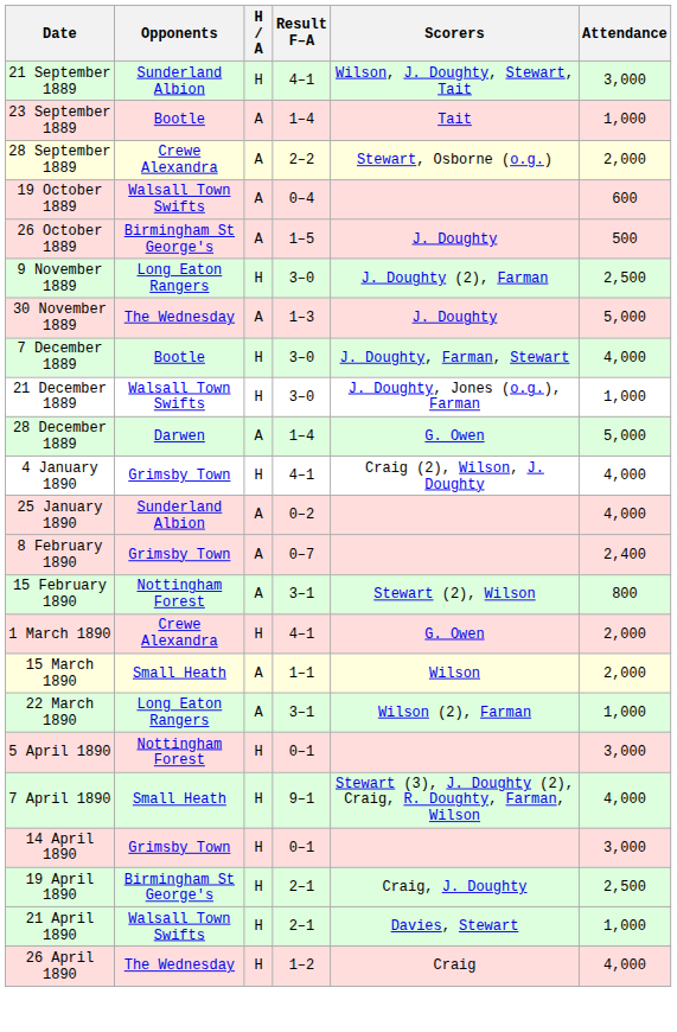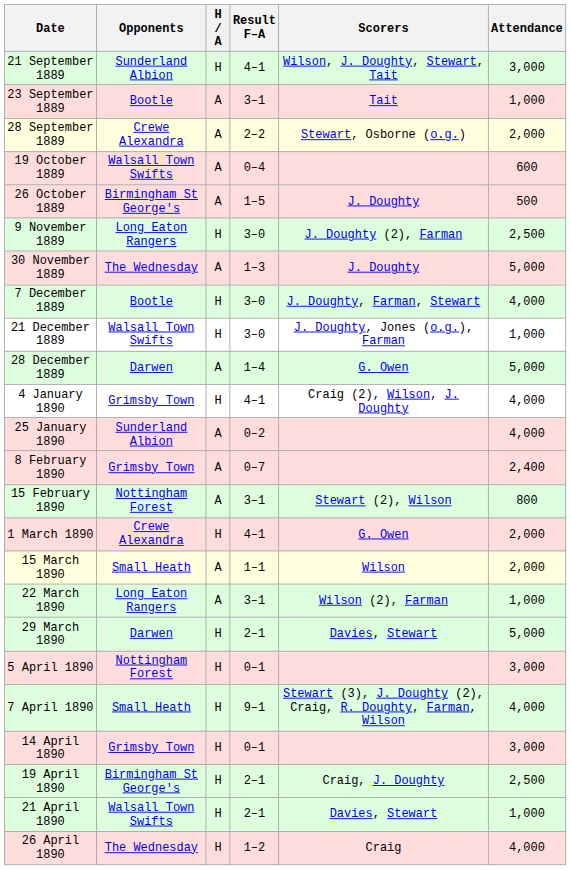 <table class="wikitable" style="text-align:center">
 <tr>
 <th>Date</th>
 <th>Opponents</th>
 <th>H / A</th>
 <th>Result<br>F–A</th>
 <th>Scorers</th>
 <th>Attendance</th>
 </tr>
 <tr bgcolor="#ddffdd">
 <td>21 September 1889</td>
 <td><a href='#'>Sunderland Albion</a></td>
 <td>H</td>
 <td>4–1</td>
 <td><a href='#'>Wilson</a>, <a href='#'>J. Doughty</a>, <a href='#'>Stewart</a>, <a href='#'>Tait</a></td>
 <td>3,000</td>
 </tr>
 <tr bgcolor="#ffdddd">
 <td>23 September 1889</td>
 <td><a href='#'>Bootle</a></td>
 <td>A</td>
-<td>1–4</td>
+<td>3–1</td>
 <td><a href='#'>Tait</a></td>
 <td>1,000</td>
 </tr>
 <tr bgcolor="#ffffdd">
 <td>28 September 1889</td>
 <td><a href='#'>Crewe Alexandra</a></td>
 <td>A</td>
 <td>2–2</td>
 <td><a href='#'>Stewart</a>, Osborne (<a href='#'>o.g.</a>)</td>
 <td>2,000</td>
 </tr>
 <tr bgcolor="#ffdddd">
 <td>19 October 1889</td>
 <td><a href='#'>Walsall Town Swifts</a></td>
 <td>A</td>
 <td>0–4</td>
 <td></td>
 <td>600</td>
 </tr>
 <tr bgcolor="#ffdddd">
 <td>26 October 1889</td>
 <td><a href='#'>Birmingham St George's</a></td>
 <td>A</td>
 <td>1–5</td>
 <td><a href='#'>J. Doughty</a></td>
 <td>500</td>
 </tr>
 <tr bgcolor="#ddffdd">
 <td>9 November 1889</td>
 <td><a href='#'>Long Eaton Rangers</a></td>
 <td>H</td>
 <td>3–0</td>
 <td><a href='#'>J. Doughty</a> (2), <a href='#'>Farman</a></td>
 <td>2,500</td>
 </tr>
 <tr bgcolor="#ffdddd">
 <td>30 November 1889</td>
 <td><a href='#'>The Wednesday</a></td>
 <td>A</td>
 <td>1–3</td>
 <td><a href='#'>J. Doughty</a></td>
 <td>5,000</td>
 </tr>
 <tr bgcolor="#ddffdd">
 <td>7 December 1889</td>
 <td><a href='#'>Bootle</a></td>
 <td>H</td>
 <td>3–0</td>
 <td><a href='#'>J. Doughty</a>, <a href='#'>Farman</a>, <a href='#'>Stewart</a></td>
 <td>4,000</td>
 </tr>
 <tr bgcolor="#ffffff">
 <td>21 December 1889</td>
 <td><a href='#'>Walsall Town Swifts</a></td>
 <td>H</td>
 <td>3–0</td>
 <td><a href='#'>J. Doughty</a>, Jones (<a href='#'>o.g.</a>), <a href='#'>Farman</a></td>
 <td>1,000</td>
 </tr>
 <tr bgcolor="#ddffdd">
 <td>28 December 1889</td>
 <td><a href='#'>Darwen</a></td>
 <td>A</td>
 <td>1–4</td>
 <td><a href='#'>G. Owen</a></td>
 <td>5,000</td>
 </tr>
 <tr bgcolor="#ffffff">
 <td>4 January 1890</td>
 <td><a href='#'>Grimsby Town</a></td>
 <td>H</td>
 <td>4–1</td>
 <td>Craig (2), <a href='#'>Wilson</a>, <a href='#'>J. Doughty</a></td>
 <td>4,000</td>
 </tr>
 <tr bgcolor="#ffdddd">
 <td>25 January 1890</td>
 <td><a href='#'>Sunderland Albion</a></td>
 <td>A</td>
 <td>0–2</td>
 <td></td>
 <td>4,000</td>
 </tr>
 <tr bgcolor="#ffdddd">
 <td>8 February 1890</td>
 <td><a href='#'>Grimsby Town</a></td>
 <td>A</td>
 <td>0–7</td>
 <td></td>
 <td>2,400</td>
 </tr>
 <tr bgcolor="#ddffdd">
 <td>15 February 1890</td>
 <td><a href='#'>Nottingham Forest</a></td>
 <td>A</td>
 <td>3–1</td>
 <td><a href='#'>Stewart</a> (2), <a href='#'>Wilson</a></td>
 <td>800</td>
 </tr>
 <tr bgcolor="#ffdddd">
 <td>1 March 1890</td>
 <td><a href='#'>Crewe Alexandra</a></td>
 <td>H</td>
 <td>4–1</td>
 <td><a href='#'>G. Owen</a></td>
 <td>2,000</td>
 </tr>
 <tr bgcolor="#ffffdd">
 <td>15 March 1890</td>
 <td><a href='#'>Small Heath</a></td>
 <td>A</td>
 <td>1–1</td>
 <td><a href='#'>Wilson</a></td>
 <td>2,000</td>
 </tr>
 <tr bgcolor="#ddffdd">
 <td>22 March 1890</td>
 <td><a href='#'>Long Eaton Rangers</a></td>
 <td>A</td>
 <td>3–1</td>
 <td><a href='#'>Wilson</a> (2), <a href='#'>Farman</a></td>
 <td>1,000</td>
 </tr>
+<tr bgcolor="#ddffdd">
+<td>29 March 1890</td>
+<td><a href='#'>Darwen</a></td>
+<td>H</td>
+<td>2–1</td>
+<td><a href='#'>Davies</a>, <a href='#'>Stewart</a></td>
+<td>5,000</td>
+</tr>
 <tr bgcolor="#ffdddd">
 <td>5 April 1890</td>
 <td><a href='#'>Nottingham Forest</a></td>
 <td>H</td>
 <td>0–1</td>
 <td></td>
 <td>3,000</td>
 </tr>
 <tr bgcolor="#ddffdd">
 <td>7 April 1890</td>
 <td><a href='#'>Small Heath</a></td>
 <td>H</td>
 <td>9–1</td>
 <td><a href='#'>Stewart</a> (3), <a href='#'>J. Doughty</a> (2), Craig, <a href='#'>R. Doughty</a>, <a href='#'>Farman</a>, <a href='#'>Wilson</a></td>
 <td>4,000</td>
 </tr>
 <tr bgcolor="#ffdddd">
 <td>14 April 1890</td>
 <td><a href='#'>Grimsby Town</a></td>
 <td>H</td>
 <td>0–1</td>
 <td></td>
 <td>3,000</td>
 </tr>
 <tr bgcolor="#ddffdd">
 <td>19 April 1890</td>
 <td><a href='#'>Birmingham St George's</a></td>
 <td>H</td>
 <td>2–1</td>
 <td>Craig, <a href='#'>J. Doughty</a></td>
 <td>2,500</td>
 </tr>
 <tr bgcolor="#ddffdd">
 <td>21 April 1890</td>
 <td><a href='#'>Walsall Town Swifts</a></td>
 <td>H</td>
 <td>2–1</td>
 <td><a href='#'>Davies</a>, <a href='#'>Stewart</a></td>
 <td>1,000</td>
 </tr>
 <tr bgcolor="#ffdddd">
 <td>26 April 1890</td>
 <td><a href='#'>The Wednesday</a></td>
 <td>H</td>
 <td>1–2</td>
 <td>Craig</td>
 <td>4,000</td>
 </tr>
 </table>
